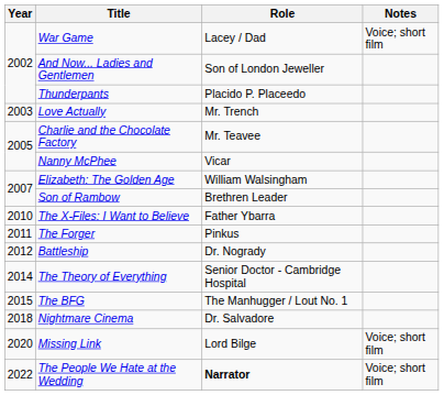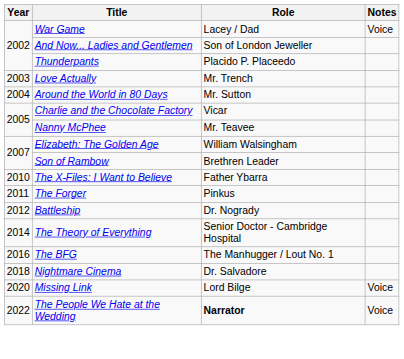 <table class="wikitable">
 <tr>
 <th>Year</th>
 <th>Title</th>
 <th>Role</th>
 <th class="unsortable">Notes</th>
 </tr>
 <tr>
 <td rowspan="3">2002</td>
 <td><em><a href='#'>War Game</a></em></td>
 <td>Lacey / Dad</td>
-<td>Voice; short film</td>
+<td>Voice</td>
 </tr>
 <tr>
 <td><em><a href='#'>And Now... Ladies and Gentlemen</a></em></td>
 <td>Son of London Jeweller</td>
 <td></td>
 </tr>
 <tr>
 <td><em><a href='#'>Thunderpants</a></em></td>
 <td>Placido P. Placeedo</td>
 <td></td>
 </tr>
 <tr>
 <td>2003</td>
 <td><em><a href='#'>Love Actually</a></em></td>
 <td>Mr. Trench</td>
 <td></td>
 </tr>
 <tr>
+<td>2004</td>
+<td><em><a href='#'>Around the World in 80 Days</a></em></td>
+<td>Mr. Sutton</td>
+<td></td>
+</tr>
+<tr>
 <td rowspan="2">2005</td>
 <td><em><a href='#'>Charlie and the Chocolate Factory</a></em></td>
-<td>Mr. Teavee</td>
+<td>Vicar</td>
 <td></td>
 </tr>
 <tr>
 <td><em><a href='#'>Nanny McPhee</a></em></td>
-<td>Vicar</td>
+<td>Mr. Teavee</td>
 <td></td>
 </tr>
 <tr>
 <td rowspan="2">2007</td>
 <td><em><a href='#'>Elizabeth: The Golden Age</a></em></td>
 <td>William Walsingham</td>
 <td></td>
 </tr>
 <tr>
 <td><em><a href='#'>Son of Rambow</a></em></td>
 <td>Brethren Leader</td>
 <td></td>
 </tr>
 <tr>
 <td>2010</td>
 <td><em><a href='#'>The X-Files: I Want to Believe</a></em></td>
 <td>Father Ybarra</td>
 <td></td>
 </tr>
 <tr>
 <td>2011</td>
 <td><em><a href='#'>The Forger</a></em></td>
 <td>Pinkus</td>
 <td></td>
 </tr>
 <tr>
 <td>2012</td>
 <td><em><a href='#'>Battleship</a></em></td>
 <td>Dr. Nogrady</td>
 <td></td>
 </tr>
 <tr>
 <td>2014</td>
 <td><em><a href='#'>The Theory of Everything</a></em></td>
 <td>Senior Doctor - Cambridge Hospital</td>
 <td></td>
 </tr>
 <tr>
-<td>2015</td>
+<td>2016</td>
 <td><em><a href='#'>The BFG</a></em></td>
 <td>The Manhugger / Lout No. 1</td>
 <td></td>
 </tr>
 <tr>
 <td>2018</td>
 <td><em><a href='#'>Nightmare Cinema</a></em></td>
 <td>Dr. Salvadore</td>
 <td></td>
 </tr>
 <tr>
 <td>2020</td>
 <td><em><a href='#'>Missing Link</a></em></td>
 <td>Lord Bilge</td>
-<td>Voice; short film</td>
+<td>Voice</td>
 </tr>
 <tr>
 <td>2022</td>
 <td><em><a href='#'>The People We Hate at the Wedding</a></em></td>
 <td><strong>Narrator</strong></td>
-<td>Voice; short film</td>
+<td>Voice</td>
 </tr>
 </table>
